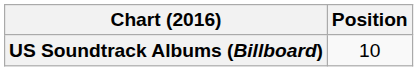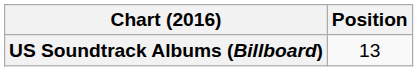 <table class="wikitable plainrowheaders" style="text-align:center">
 <tr>
 <th scope="col">Chart (2016)</th>
 <th scope="col">Position</th>
 </tr>
 <tr>
 <th scope="row">US Soundtrack Albums (<em>Billboard</em>)</th>
-<td>10</td>
+<td>13</td>
 </tr>
 </table>
